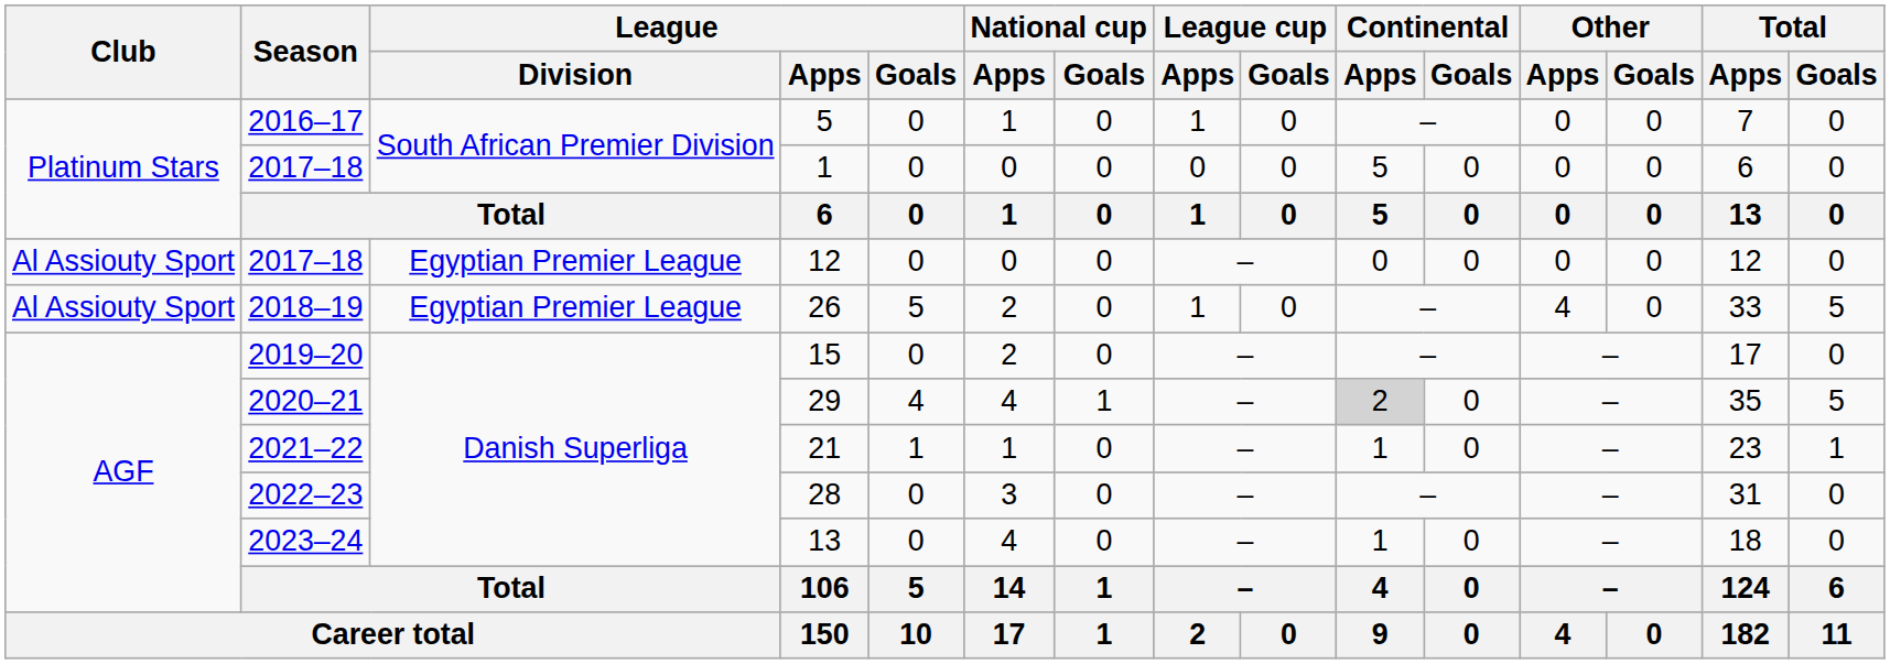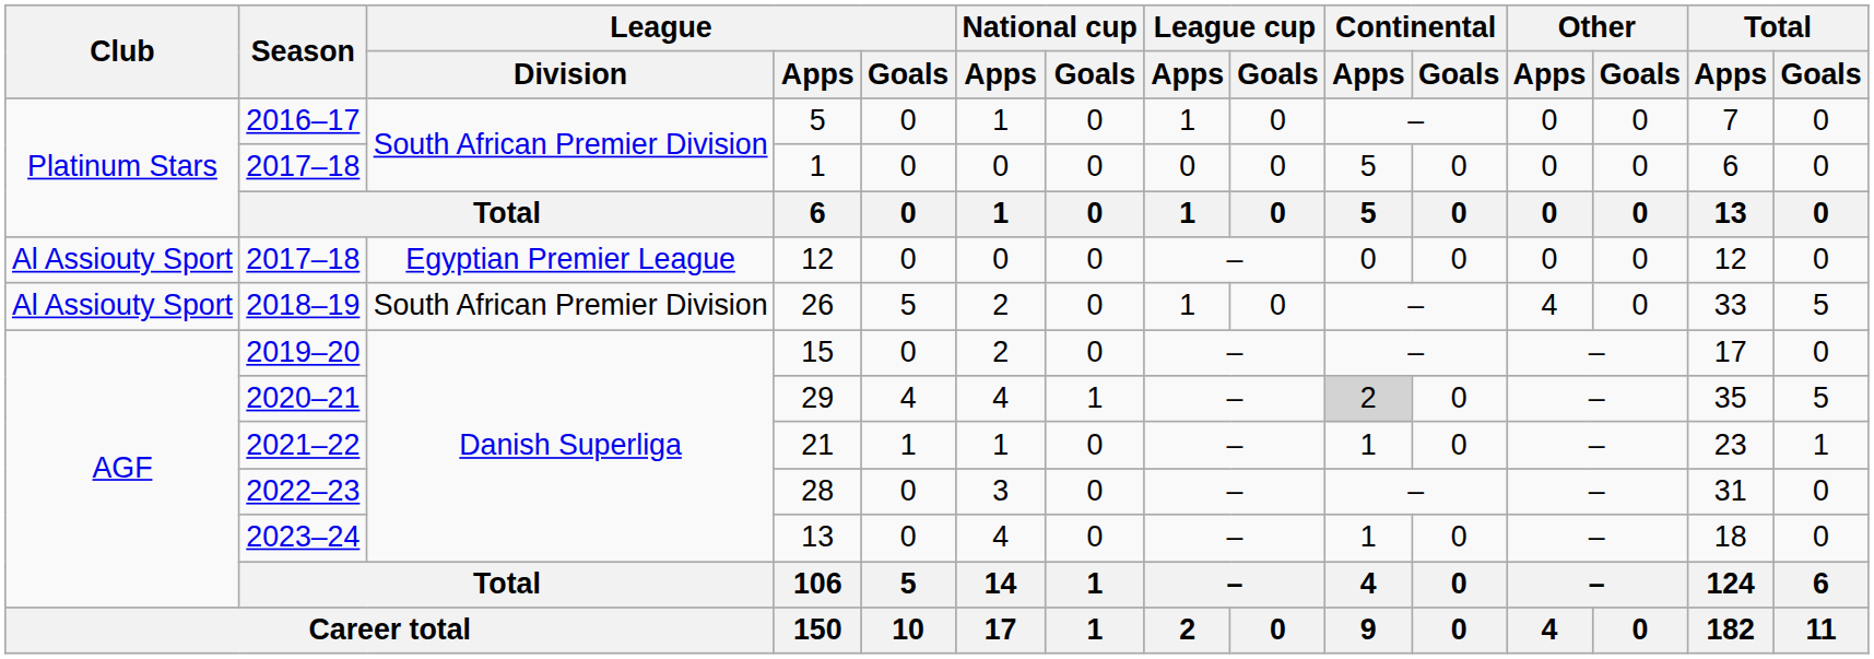 <table class="wikitable" style="text-align: center">
 <tr>
 <th rowspan="2">Club</th>
 <th rowspan="2">Season</th>
 <th colspan="3">League</th>
 <th colspan="2">National cup</th>
 <th colspan="2">League cup</th>
 <th colspan="2">Continental</th>
 <th colspan="2">Other</th>
 <th colspan="2">Total</th>
 </tr>
 <tr>
 <th>Division</th>
 <th>Apps</th>
 <th>Goals</th>
 <th>Apps</th>
 <th>Goals</th>
 <th>Apps</th>
 <th>Goals</th>
 <th>Apps</th>
 <th>Goals</th>
 <th>Apps</th>
 <th>Goals</th>
 <th>Apps</th>
 <th>Goals</th>
 </tr>
 <tr>
 <td rowspan="3"><a href='#'>Platinum Stars</a></td>
 <td><a href='#'>2016–17</a></td>
 <td rowspan="2"><a href='#'>South African Premier Division</a></td>
 <td>5</td>
 <td>0</td>
 <td>1</td>
 <td>0</td>
 <td>1</td>
 <td>0</td>
 <td colspan="2">–</td>
 <td>0</td>
 <td>0</td>
 <td>7</td>
 <td>0</td>
 </tr>
 <tr>
 <td><a href='#'>2017–18</a></td>
 <td>1</td>
 <td>0</td>
 <td>0</td>
 <td>0</td>
 <td>0</td>
 <td>0</td>
 <td>5</td>
 <td>0</td>
 <td>0</td>
 <td>0</td>
 <td>6</td>
 <td>0</td>
 </tr>
 <tr>
 <th colspan="2">Total</th>
 <th>6</th>
 <th>0</th>
 <th>1</th>
 <th>0</th>
 <th>1</th>
 <th>0</th>
 <th>5</th>
 <th>0</th>
 <th>0</th>
 <th>0</th>
 <th>13</th>
 <th>0</th>
 </tr>
 <tr>
 <td><a href='#'>Al Assiouty Sport</a></td>
 <td><a href='#'>2017–18</a></td>
 <td><a href='#'>Egyptian Premier League</a></td>
 <td>12</td>
 <td>0</td>
 <td>0</td>
 <td>0</td>
 <td colspan="2">–</td>
 <td>0</td>
 <td>0</td>
 <td>0</td>
 <td>0</td>
 <td>12</td>
 <td>0</td>
 </tr>
 <tr>
 <td><a href='#'>Al Assiouty Sport</a></td>
 <td><a href='#'>2018–19</a></td>
-<td><a href='#'>Egyptian Premier League</a></td>
+<td>South African Premier Division</td>
 <td>26</td>
 <td>5</td>
 <td>2</td>
 <td>0</td>
 <td>1</td>
 <td>0</td>
 <td colspan="2">–</td>
 <td>4</td>
 <td>0</td>
 <td>33</td>
 <td>5</td>
 </tr>
 <tr>
 <td rowspan="6"><a href='#'>AGF</a></td>
 <td><a href='#'>2019–20</a></td>
 <td rowspan="5"><a href='#'>Danish Superliga</a></td>
 <td>15</td>
 <td>0</td>
 <td>2</td>
 <td>0</td>
 <td colspan="2">–</td>
 <td colspan="2">–</td>
 <td colspan="2">–</td>
 <td>17</td>
 <td>0</td>
 </tr>
 <tr>
 <td><a href='#'>2020–21</a></td>
 <td>29</td>
 <td>4</td>
 <td>4</td>
 <td>1</td>
 <td colspan="2">–</td>
 <td style="background: lightgrey;">2</td>
 <td>0</td>
 <td colspan="2">–</td>
 <td>35</td>
 <td>5</td>
 </tr>
 <tr>
 <td><a href='#'>2021–22</a></td>
 <td>21</td>
 <td>1</td>
 <td>1</td>
 <td>0</td>
 <td colspan="2">–</td>
 <td>1</td>
 <td>0</td>
 <td colspan="2">–</td>
 <td>23</td>
 <td>1</td>
 </tr>
 <tr>
 <td><a href='#'>2022–23</a></td>
 <td>28</td>
 <td>0</td>
 <td>3</td>
 <td>0</td>
 <td colspan="2">–</td>
 <td colspan="2">–</td>
 <td colspan="2">–</td>
 <td>31</td>
 <td>0</td>
 </tr>
 <tr>
 <td><a href='#'>2023–24</a></td>
 <td>13</td>
 <td>0</td>
 <td>4</td>
 <td>0</td>
 <td colspan="2">–</td>
 <td>1</td>
 <td>0</td>
 <td colspan="2">–</td>
 <td>18</td>
 <td>0</td>
 </tr>
 <tr>
 <th colspan="2">Total</th>
 <th>106</th>
 <th>5</th>
 <th>14</th>
 <th>1</th>
 <th colspan="2">–</th>
 <th>4</th>
 <th>0</th>
 <th colspan="2">–</th>
 <th>124</th>
 <th>6</th>
 </tr>
 <tr>
 <th colspan="3">Career total</th>
 <th>150</th>
 <th>10</th>
 <th>17</th>
 <th>1</th>
 <th>2</th>
 <th>0</th>
 <th>9</th>
 <th>0</th>
 <th>4</th>
 <th>0</th>
 <th>182</th>
 <th>11</th>
 </tr>
 </table>
